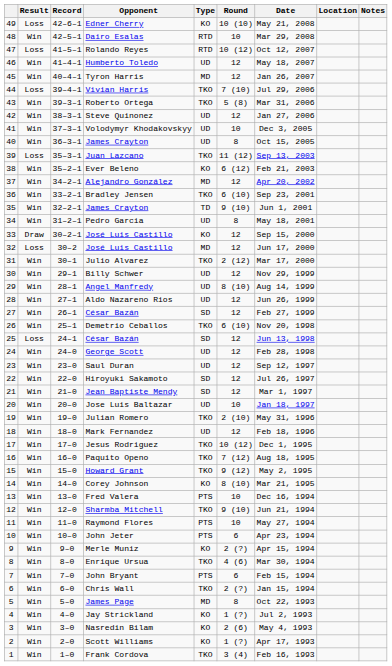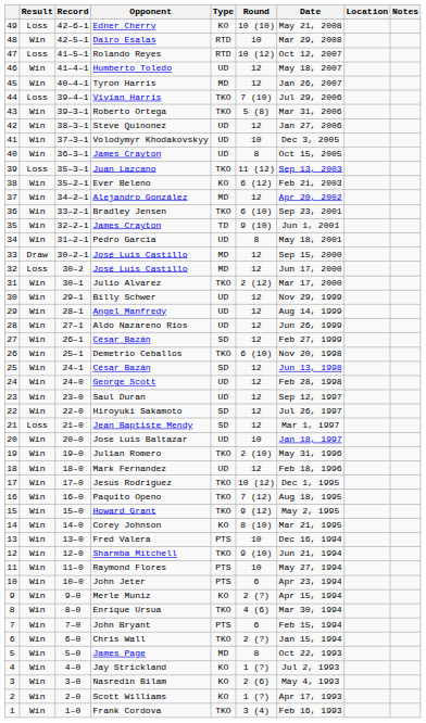 <table class=wikitable style=text-align:center>
 <tr>
 <th></th>
 <th>Result</th>
 <th>Record</th>
 <th>Opponent</th>
 <th>Type</th>
 <th>Round</th>
 <th>Date</th>
 <th>Location</th>
 <th>Notes</th>
 </tr>
 <tr>
 <td>49</td>
 <td>Loss</td>
 <td>42–6–1</td>
 <td align=left><a href='#'>Edner Cherry</a></td>
 <td>KO</td>
 <td>10 (10)</td>
 <td>May 21, 2008</td>
 <td align=left></td>
 <td align=left></td>
 </tr>
 <tr>
 <td>48</td>
 <td>Win</td>
 <td>42–5–1</td>
 <td align=left><a href='#'>Dairo Esalas</a></td>
 <td>RTD</td>
 <td>10</td>
 <td>Mar 29, 2008</td>
 <td align=left></td>
 <td align=left></td>
 </tr>
 <tr>
 <td>47</td>
 <td>Loss</td>
 <td>41–5–1</td>
 <td align=left>Rolando Reyes</td>
 <td>RTD</td>
 <td>10 (12)</td>
 <td>Oct 12, 2007</td>
 <td align=left></td>
 <td align=left></td>
 </tr>
 <tr>
 <td>46</td>
 <td>Win</td>
 <td>41–4–1</td>
 <td align=left><a href='#'>Humberto Toledo</a></td>
 <td>UD</td>
 <td>12</td>
 <td>May 18, 2007</td>
 <td align=left></td>
 <td align=left></td>
 </tr>
 <tr>
 <td>45</td>
 <td>Win</td>
 <td>40–4–1</td>
 <td align=left>Tyron Harris</td>
 <td>MD</td>
 <td>12</td>
 <td>Jan 26, 2007</td>
 <td align=left></td>
 <td align=left></td>
 </tr>
 <tr>
 <td>44</td>
 <td>Loss</td>
 <td>39–4–1</td>
 <td align=left><a href='#'>Vivian Harris</a></td>
 <td>TKO</td>
 <td>7 (10)</td>
 <td>Jul 29, 2006</td>
 <td align=left></td>
 <td align=left></td>
 </tr>
 <tr>
 <td>43</td>
 <td>Win</td>
 <td>39–3–1</td>
 <td align=left>Roberto Ortega</td>
 <td>TKO</td>
 <td>5 (8)</td>
 <td>Mar 31, 2006</td>
 <td align=left></td>
 <td align=left></td>
 </tr>
 <tr>
 <td>42</td>
 <td>Win</td>
 <td>38–3–1</td>
 <td align=left>Steve Quinonez</td>
 <td>UD</td>
 <td>12</td>
 <td>Jan 27, 2006</td>
 <td align=left></td>
 <td align=left></td>
 </tr>
 <tr>
 <td>41</td>
 <td>Win</td>
 <td>37–3–1</td>
 <td align=left>Volodymyr Khodakovskyy</td>
 <td>UD</td>
 <td>10</td>
 <td>Dec 3, 2005</td>
 <td align=left></td>
 <td align=left></td>
 </tr>
 <tr>
 <td>40</td>
 <td>Win</td>
 <td>36–3–1</td>
 <td align=left><a href='#'>James Crayton</a></td>
 <td>UD</td>
 <td>8</td>
 <td>Oct 15, 2005</td>
 <td align=left></td>
 <td align=left></td>
 </tr>
 <tr>
 <td>39</td>
 <td>Loss</td>
 <td>35–3–1</td>
 <td align=left><a href='#'>Juan Lazcano</a></td>
 <td>TKO</td>
 <td>11 (12)</td>
 <td><a href='#'>Sep 13, 2003</a></td>
 <td align=left></td>
 <td align=left></td>
 </tr>
 <tr>
 <td>38</td>
 <td>Win</td>
 <td>35–2–1</td>
 <td align=left>Ever Beleno</td>
 <td>KO</td>
 <td>6 (12)</td>
 <td>Feb 21, 2003</td>
 <td align=left></td>
 <td align=left></td>
 </tr>
 <tr>
 <td>37</td>
 <td>Win</td>
 <td>34–2–1</td>
 <td align=left><a href='#'>Alejandro González</a></td>
 <td>MD</td>
 <td>12</td>
 <td><a href='#'>Apr 20, 2002</a></td>
 <td align=left></td>
 <td align=left></td>
 </tr>
 <tr>
 <td>36</td>
 <td>Win</td>
 <td>33–2–1</td>
 <td align=left>Bradley Jensen</td>
 <td>TKO</td>
 <td>6 (10)</td>
 <td>Sep 23, 2001</td>
 <td align=left></td>
 <td align=left></td>
 </tr>
 <tr>
 <td>35</td>
 <td>Win</td>
 <td>32–2–1</td>
 <td align=left><a href='#'>James Crayton</a></td>
 <td>TD</td>
 <td>9 (10)</td>
 <td>Jun 1, 2001</td>
 <td align=left></td>
 <td align=left></td>
 </tr>
 <tr>
 <td>34</td>
 <td>Win</td>
 <td>31–2–1</td>
 <td align=left>Pedro Garcia</td>
 <td>UD</td>
 <td>8</td>
 <td>May 18, 2001</td>
 <td align=left></td>
 <td align=left></td>
 </tr>
 <tr>
 <td>33</td>
 <td>Draw</td>
 <td>30–2–1</td>
 <td align=left><a href='#'>José Luis Castillo</a></td>
-<td>KO</td>
+<td>MD</td>
 <td>12</td>
 <td>Sep 15, 2000</td>
 <td align=left></td>
 <td align=left></td>
 </tr>
 <tr>
 <td>32</td>
 <td>Loss</td>
 <td>30–2</td>
 <td align=left><a href='#'>José Luis Castillo</a></td>
 <td>MD</td>
 <td>12</td>
 <td>Jun 17, 2000</td>
 <td align=left></td>
 <td align=left></td>
 </tr>
 <tr>
 <td>31</td>
 <td>Win</td>
 <td>30–1</td>
 <td align=left>Julio Alvarez</td>
 <td>TKO</td>
 <td>2 (12)</td>
 <td>Mar 17, 2000</td>
 <td align=left></td>
 <td align=left></td>
 </tr>
 <tr>
 <td>30</td>
 <td>Win</td>
 <td>29–1</td>
 <td align=left>Billy Schwer</td>
 <td>UD</td>
 <td>12</td>
 <td>Nov 29, 1999</td>
 <td align=left></td>
 <td align=left></td>
 </tr>
 <tr>
 <td>29</td>
 <td>Win</td>
 <td>28–1</td>
 <td align=left><a href='#'>Angel Manfredy</a></td>
 <td>UD</td>
-<td>8 (10)</td>
+<td>12</td>
 <td>Aug 14, 1999</td>
 <td align=left></td>
 <td align=left></td>
 </tr>
 <tr>
 <td>28</td>
 <td>Win</td>
 <td>27–1</td>
 <td align=left>Aldo Nazareno Rios</td>
 <td>UD</td>
 <td>12</td>
 <td>Jun 26, 1999</td>
 <td align=left></td>
 <td align=left></td>
 </tr>
 <tr>
 <td>27</td>
 <td>Win</td>
 <td>26–1</td>
 <td align=left><a href='#'>César Bazán</a></td>
 <td>SD</td>
 <td>12</td>
 <td>Feb 27, 1999</td>
 <td align=left></td>
 <td align=left></td>
 </tr>
 <tr>
 <td>26</td>
 <td>Win</td>
 <td>25–1</td>
 <td align=left>Demetrio Ceballos</td>
 <td>TKO</td>
 <td>6 (10)</td>
 <td>Nov 20, 1998</td>
 <td align=left></td>
 <td align=left></td>
 </tr>
 <tr>
 <td>25</td>
-<td>Loss</td>
+<td>Win</td>
 <td>24–1</td>
 <td align=left><a href='#'>César Bazán</a></td>
 <td>SD</td>
 <td>12</td>
 <td><a href='#'>Jun 13, 1998</a></td>
 <td align=left></td>
 <td align=left></td>
 </tr>
 <tr>
 <td>24</td>
 <td>Win</td>
 <td>24–0</td>
 <td align=left><a href='#'>George Scott</a></td>
 <td>UD</td>
 <td>12</td>
 <td>Feb 28, 1998</td>
 <td align=left></td>
 <td align=left></td>
 </tr>
 <tr>
 <td>23</td>
 <td>Win</td>
 <td>23–0</td>
 <td align=left>Saul Duran</td>
 <td>UD</td>
 <td>12</td>
 <td>Sep 12, 1997</td>
 <td align=left></td>
 <td align=left></td>
 </tr>
 <tr>
 <td>22</td>
 <td>Win</td>
 <td>22–0</td>
 <td align=left>Hiroyuki Sakamoto</td>
 <td>SD</td>
 <td>12</td>
 <td>Jul 26, 1997</td>
 <td align=left></td>
 <td align=left></td>
 </tr>
 <tr>
 <td>21</td>
-<td>Win</td>
+<td>Loss</td>
 <td>21–0</td>
 <td align=left><a href='#'>Jean Baptiste Mendy</a></td>
 <td>SD</td>
 <td>12</td>
 <td>Mar 1, 1997</td>
 <td align=left></td>
 <td align=left></td>
 </tr>
 <tr>
 <td>20</td>
 <td>Win</td>
 <td>20–0</td>
 <td align=left>Jose Luis Baltazar</td>
 <td>UD</td>
 <td>10</td>
 <td><a href='#'>Jan 18, 1997</a></td>
 <td align=left></td>
 <td align=left></td>
 </tr>
 <tr>
 <td>19</td>
 <td>Win</td>
 <td>19–0</td>
 <td align=left>Julian Romero</td>
 <td>TKO</td>
 <td>2 (10)</td>
 <td>May 31, 1996</td>
 <td align=left></td>
 <td align=left></td>
 </tr>
 <tr>
 <td>18</td>
 <td>Win</td>
 <td>18–0</td>
 <td align=left>Mark Fernandez</td>
 <td>UD</td>
 <td>12</td>
 <td>Feb 18, 1996</td>
 <td align=left></td>
 <td align=left></td>
 </tr>
 <tr>
 <td>17</td>
 <td>Win</td>
 <td>17–0</td>
 <td align=left>Jesus Rodriguez</td>
 <td>TKO</td>
 <td>10 (12)</td>
 <td>Dec 1, 1995</td>
 <td align=left></td>
 <td align=left></td>
 </tr>
 <tr>
 <td>16</td>
 <td>Win</td>
 <td>16–0</td>
 <td align=left>Paquito Openo</td>
 <td>TKO</td>
 <td>7 (12)</td>
 <td>Aug 18, 1995</td>
 <td align=left></td>
 <td align=left></td>
 </tr>
 <tr>
 <td>15</td>
 <td>Win</td>
 <td>15–0</td>
 <td align=left><a href='#'>Howard Grant</a></td>
 <td>TKO</td>
 <td>9 (12)</td>
 <td>May 2, 1995</td>
 <td align=left></td>
 <td align=left></td>
 </tr>
 <tr>
 <td>14</td>
 <td>Win</td>
 <td>14–0</td>
 <td align=left>Corey Johnson</td>
 <td>KO</td>
 <td>8 (10)</td>
 <td>Mar 21, 1995</td>
 <td align=left></td>
 <td align=left></td>
 </tr>
 <tr>
 <td>13</td>
 <td>Win</td>
 <td>13–0</td>
 <td align=left>Fred Valera</td>
 <td>PTS</td>
 <td>10</td>
 <td>Dec 16, 1994</td>
 <td align=left></td>
 <td align=left></td>
 </tr>
 <tr>
 <td>12</td>
 <td>Win</td>
 <td>12–0</td>
 <td align=left><a href='#'>Sharmba Mitchell</a></td>
 <td>TKO</td>
 <td>9 (10)</td>
 <td>Jun 21, 1994</td>
 <td align=left></td>
 <td align=left></td>
 </tr>
 <tr>
 <td>11</td>
 <td>Win</td>
 <td>11–0</td>
 <td align=left>Raymond Flores</td>
 <td>PTS</td>
 <td>10</td>
 <td>May 27, 1994</td>
 <td align=left></td>
 <td align=left></td>
 </tr>
 <tr>
 <td>10</td>
 <td>Win</td>
 <td>10–0</td>
 <td align=left>John Jeter</td>
 <td>PTS</td>
 <td>6</td>
 <td>Apr 23, 1994</td>
 <td align=left></td>
 <td align=left></td>
 </tr>
 <tr>
 <td>9</td>
 <td>Win</td>
 <td>9–0</td>
 <td align=left>Merle Muniz</td>
 <td>KO</td>
 <td>2 (?)</td>
 <td>Apr 15, 1994</td>
 <td align=left></td>
 <td align=left></td>
 </tr>
 <tr>
 <td>8</td>
 <td>Win</td>
 <td>8–0</td>
 <td align=left>Enrique Ursua</td>
 <td>TKO</td>
 <td>4 (6)</td>
 <td>Mar 30, 1994</td>
 <td align=left></td>
 <td align=left></td>
 </tr>
 <tr>
 <td>7</td>
 <td>Win</td>
 <td>7–0</td>
 <td align=left>John Bryant</td>
 <td>PTS</td>
 <td>6</td>
 <td>Feb 15, 1994</td>
 <td align=left></td>
 <td align=left></td>
 </tr>
 <tr>
 <td>6</td>
 <td>Win</td>
 <td>6–0</td>
 <td align=left>Chris Wall</td>
 <td>TKO</td>
 <td>2 (?)</td>
 <td>Jan 15, 1994</td>
 <td align=left></td>
 <td align=left></td>
 </tr>
 <tr>
 <td>5</td>
 <td>Win</td>
 <td>5–0</td>
 <td align=left><a href='#'>James Page</a></td>
 <td>MD</td>
 <td>8</td>
 <td>Oct 22, 1993</td>
 <td align=left></td>
 <td align=left></td>
 </tr>
 <tr>
 <td>4</td>
 <td>Win</td>
 <td>4–0</td>
 <td align=left>Jay Strickland</td>
 <td>KO</td>
 <td>1 (?)</td>
 <td>Jul 2, 1993</td>
 <td align=left></td>
 <td align=left></td>
 </tr>
 <tr>
 <td>3</td>
 <td>Win</td>
 <td>3–0</td>
 <td align=left>Nasredin Bilam</td>
 <td>KO</td>
 <td>2 (6)</td>
 <td>May 4, 1993</td>
 <td align=left></td>
 <td align=left></td>
 </tr>
 <tr>
 <td>2</td>
 <td>Win</td>
 <td>2–0</td>
 <td align=left>Scott Williams</td>
 <td>KO</td>
 <td>1 (?)</td>
 <td>Apr 17, 1993</td>
 <td align=left></td>
 <td align=left></td>
 </tr>
 <tr>
 <td>1</td>
 <td>Win</td>
 <td>1–0</td>
 <td align=left>Frank Cordova</td>
 <td>TKO</td>
 <td>3 (4)</td>
 <td>Feb 16, 1993</td>
 <td align=left></td>
 <td align=left></td>
 </tr>
 </table>
